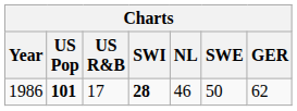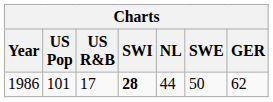 <table class="wikitable">
 <tr>
 <th colspan="7">Charts</th>
 </tr>
 <tr>
 <th>Year</th>
 <th>US<br>Pop</th>
 <th>US<br>R&B</th>
 <th>SWI</th>
 <th>NL</th>
 <th>SWE</th>
 <th>GER</th>
 </tr>
 <tr>
 <td>1986</td>
-<td><strong>101</strong></td>
+<td>101</td>
 <td>17</td>
 <td><strong>28</strong></td>
-<td>46</td>
+<td>44</td>
 <td>50</td>
 <td>62</td>
 </tr>
 </table>
